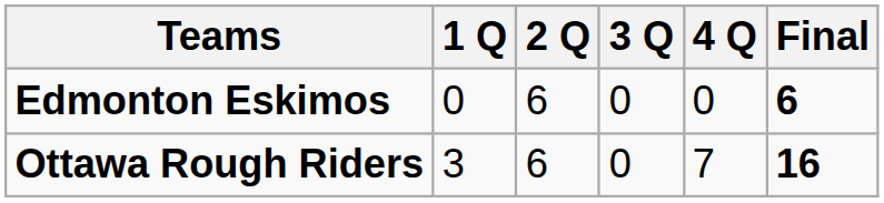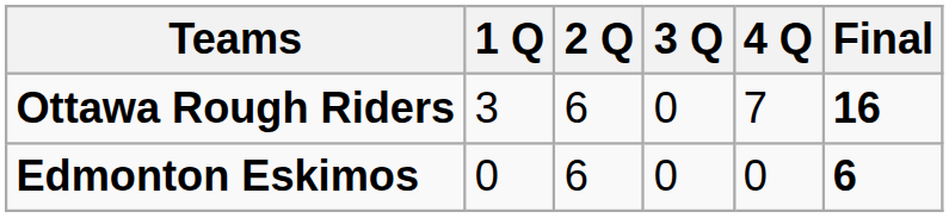 <table class="wikitable">
 <tr>
 <th>Teams</th>
 <th>1 Q</th>
 <th>2 Q</th>
 <th>3 Q</th>
 <th>4 Q</th>
 <th>Final</th>
 </tr>
 <tr>
+<td><strong>Ottawa Rough Riders</strong></td>
+<td>3</td>
+<td>6</td>
+<td>0</td>
+<td>7</td>
+<td><strong>16</strong></td>
+</tr>
+<tr>
 <td><strong>Edmonton Eskimos</strong></td>
 <td>0</td>
 <td>6</td>
 <td>0</td>
 <td>0</td>
 <td><strong>6</strong></td>
 </tr>
-<tr>
-<td><strong>Ottawa Rough Riders</strong></td>
-<td>3</td>
-<td>6</td>
-<td>0</td>
-<td>7</td>
-<td><strong>16</strong></td>
-</tr>
 </table>
